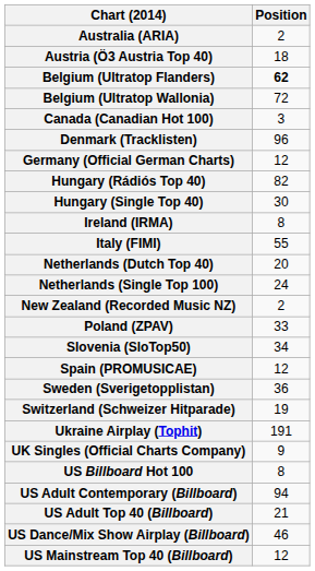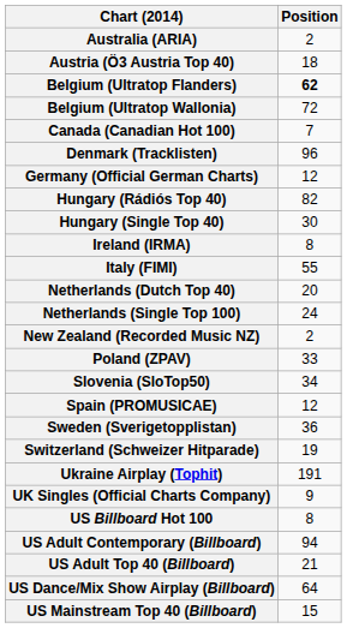 <table class="wikitable sortable plainrowheaders" style="text-align:center">
 <tr>
 <th scope="col">Chart (2014)</th>
 <th scope="col">Position</th>
 </tr>
 <tr>
 <th scope="row">Australia (ARIA)</th>
 <td>2</td>
 </tr>
 <tr>
 <th scope="row">Austria (Ö3 Austria Top 40)</th>
 <td>18</td>
 </tr>
 <tr>
 <th scope="row">Belgium (Ultratop Flanders)</th>
 <td><strong>62</strong></td>
 </tr>
 <tr>
 <th scope="row">Belgium (Ultratop Wallonia)</th>
 <td>72</td>
 </tr>
 <tr>
 <th scope="row">Canada (Canadian Hot 100)</th>
-<td>3</td>
+<td>7</td>
 </tr>
 <tr>
 <th scope="row">Denmark (Tracklisten)</th>
 <td>96</td>
 </tr>
 <tr>
 <th scope="row">Germany (Official German Charts)</th>
 <td>12</td>
 </tr>
 <tr>
 <th scope="row">Hungary (Rádiós Top 40)</th>
 <td>82</td>
 </tr>
 <tr>
 <th scope="row">Hungary (Single Top 40)</th>
 <td>30</td>
 </tr>
 <tr>
 <th scope="row">Ireland (IRMA)</th>
 <td>8</td>
 </tr>
 <tr>
 <th scope="row">Italy (FIMI)</th>
 <td>55</td>
 </tr>
 <tr>
 <th scope="row">Netherlands (Dutch Top 40)</th>
 <td>20</td>
 </tr>
 <tr>
 <th scope="row">Netherlands (Single Top 100)</th>
 <td>24</td>
 </tr>
 <tr>
 <th scope="row">New Zealand (Recorded Music NZ)</th>
 <td>2</td>
 </tr>
 <tr>
 <th scope="row">Poland (ZPAV)</th>
 <td>33</td>
 </tr>
 <tr>
 <th scope="row">Slovenia (SloTop50)</th>
 <td>34</td>
 </tr>
 <tr>
 <th scope="row">Spain (PROMUSICAE)</th>
 <td>12</td>
 </tr>
 <tr>
 <th scope="row">Sweden (Sverigetopplistan)</th>
 <td>36</td>
 </tr>
 <tr>
 <th scope="row">Switzerland (Schweizer Hitparade)</th>
 <td>19</td>
 </tr>
 <tr>
 <th scope="row">Ukraine Airplay (<a href='#'>Tophit</a>)</th>
 <td style="text-align:center;">191</td>
 </tr>
 <tr>
 <th scope="row">UK Singles (Official Charts Company)</th>
 <td>9</td>
 </tr>
 <tr>
 <th scope="row">US <em>Billboard</em> Hot 100</th>
 <td>8</td>
 </tr>
 <tr>
 <th scope="row">US Adult Contemporary (<em>Billboard</em>)</th>
 <td>94</td>
 </tr>
 <tr>
 <th scope="row">US Adult Top 40 (<em>Billboard</em>)</th>
 <td>21</td>
 </tr>
 <tr>
 <th scope="row">US Dance/Mix Show Airplay (<em>Billboard</em>)</th>
-<td>46</td>
+<td>64</td>
 </tr>
 <tr>
 <th scope="row">US Mainstream Top 40 (<em>Billboard</em>)</th>
-<td>12</td>
+<td>15</td>
 </tr>
 </table>
